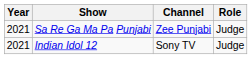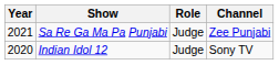 <table class= "wikitable sortable">
 <tr>
 <th>Year</th>
 <th>Show</th>
+<th>Role</th>
 <th>Channel</th>
-<th>Role</th>
 </tr>
 <tr>
 <td>2021</td>
 <td><em><a href='#'>Sa Re Ga Ma Pa</a> <a href='#'>Punjabi</a></em></td>
+<td>Judge</td>
 <td><a href='#'>Zee Punjabi</a></td>
-<td>Judge</td>
 </tr>
 <tr>
-<td>2021</td>
+<td>2020</td>
 <td><a href='#'><em>Indian Idol 12</em></a></td>
+<td>Judge</td>
 <td>Sony TV</td>
-<td>Judge</td>
 </tr>
 </table>
